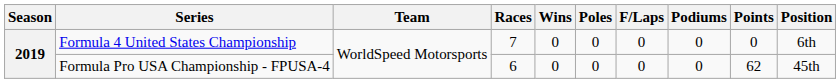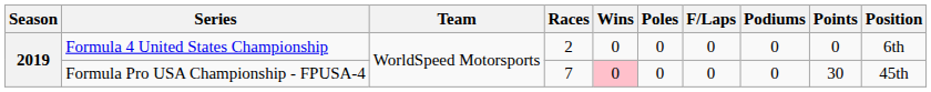 <table class="wikitable" style="font-size: 90%; text-align:center">
 <tr>
 <th>Season</th>
 <th>Series</th>
 <th>Team</th>
 <th>Races</th>
 <th>Wins</th>
 <th>Poles</th>
 <th>F/Laps</th>
 <th>Podiums</th>
 <th>Points</th>
 <th>Position</th>
 </tr>
 <tr>
 <th rowspan="2">2019</th>
 <td align=left><a href='#'>Formula 4 United States Championship</a></td>
 <td rowspan="2" align=left>WorldSpeed Motorsports</td>
-<td>7</td>
+<td>2</td>
 <td>0</td>
 <td>0</td>
 <td>0</td>
 <td>0</td>
 <td>0</td>
 <td>6th</td>
 </tr>
 <tr>
 <td align=left>Formula Pro USA Championship - FPUSA-4</td>
-<td>6</td>
+<td>7</td>
+<td style="background: pink;">0</td>
 <td>0</td>
 <td>0</td>
 <td>0</td>
-<td>0</td>
-<td>62</td>
+<td>30</td>
 <td>45th</td>
 </tr>
 </table>
